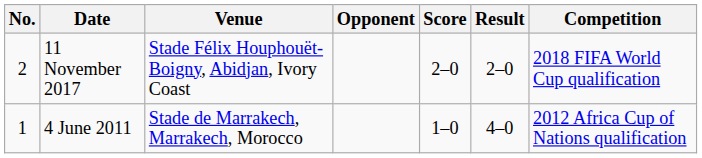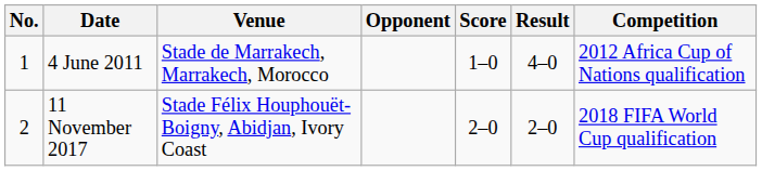 <table class="wikitable sortable">
 <tr>
 <th scope="col">No.</th>
 <th scope="col">Date</th>
 <th scope="col">Venue</th>
 <th scope="col">Opponent</th>
 <th scope="col">Score</th>
 <th scope="col">Result</th>
 <th scope="col">Competition</th>
 </tr>
 <tr>
+<td align="center">1</td>
+<td>4 June 2011</td>
+<td><a href='#'>Stade de Marrakech</a>, <a href='#'>Marrakech</a>, Morocco</td>
+<td></td>
+<td align="center">1–0</td>
+<td align="center">4–0</td>
+<td><a href='#'>2012 Africa Cup of Nations qualification</a></td>
+</tr>
+<tr>
 <td align="center">2</td>
 <td>11 November 2017</td>
 <td><a href='#'>Stade Félix Houphouët-Boigny</a>, <a href='#'>Abidjan</a>, Ivory Coast</td>
 <td></td>
 <td align="center">2–0</td>
 <td align="center">2–0</td>
 <td><a href='#'>2018 FIFA World Cup qualification</a></td>
 </tr>
-<tr>
-<td align="center">1</td>
-<td>4 June 2011</td>
-<td><a href='#'>Stade de Marrakech</a>, <a href='#'>Marrakech</a>, Morocco</td>
-<td></td>
-<td align="center">1–0</td>
-<td align="center">4–0</td>
-<td><a href='#'>2012 Africa Cup of Nations qualification</a></td>
-</tr>
 </table>
